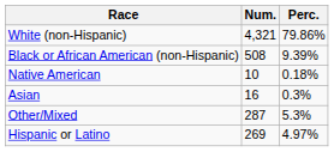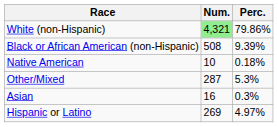 <table class="wikitable">
 <tr>
 <th>Race</th>
 <th>Num.</th>
 <th>Perc.</th>
 </tr>
 <tr>
 <td><a href='#'>White</a> (non-Hispanic)</td>
-<td>4,321</td>
+<td style="background: lightgreen;">4,321</td>
 <td>79.86%</td>
 </tr>
 <tr>
 <td><a href='#'>Black or African American</a> (non-Hispanic)</td>
 <td>508</td>
 <td>9.39%</td>
 </tr>
 <tr>
 <td><a href='#'>Native American</a></td>
 <td>10</td>
 <td>0.18%</td>
 </tr>
 <tr>
+<td><a href='#'>Other/Mixed</a></td>
+<td>287</td>
+<td>5.3%</td>
+</tr>
+<tr>
 <td><a href='#'>Asian</a></td>
 <td>16</td>
 <td>0.3%</td>
-</tr>
-<tr>
-<td><a href='#'>Other/Mixed</a></td>
-<td>287</td>
-<td>5.3%</td>
 </tr>
 <tr>
 <td><a href='#'>Hispanic</a> or <a href='#'>Latino</a></td>
 <td>269</td>
 <td>4.97%</td>
 </tr>
 </table>
